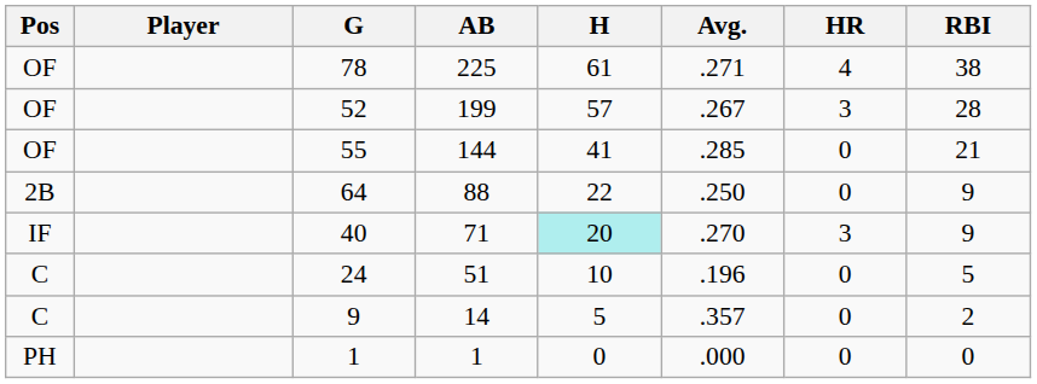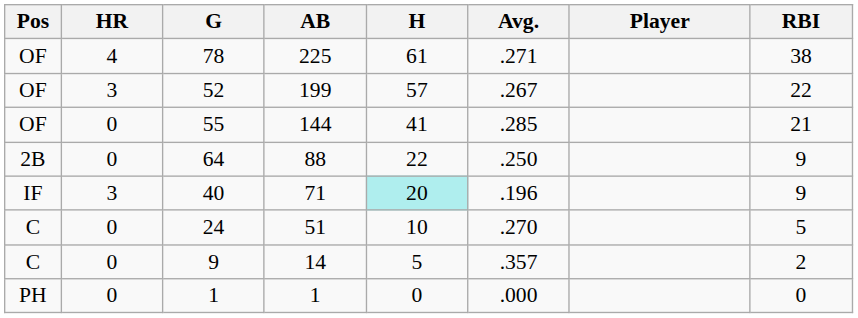 <table class="wikitable sortable">
 <tr>
 <th bgcolor="#DDDDFF" width="5%">Pos</th>
-<th bgcolor="#DDDDFF" width="16%">Player</th>
+<th bgcolor="#DDDDFF" width="9%">HR</th>
 <th bgcolor="#DDDDFF" width="9%">G</th>
 <th bgcolor="#DDDDFF" width="9%">AB</th>
 <th bgcolor="#DDDDFF" width="9%">H</th>
 <th bgcolor="#DDDDFF" width="9%">Avg.</th>
-<th bgcolor="#DDDDFF" width="9%">HR</th>
+<th bgcolor="#DDDDFF" width="16%">Player</th>
 <th bgcolor="#DDDDFF" width="9%">RBI</th>
 </tr>
 <tr align="center">
 <td>OF</td>
-<td></td>
+<td>4</td>
 <td>78</td>
 <td>225</td>
 <td>61</td>
 <td>.271</td>
-<td>4</td>
+<td></td>
 <td>38</td>
 </tr>
 <tr align="center">
 <td>OF</td>
-<td></td>
+<td>3</td>
 <td>52</td>
 <td>199</td>
 <td>57</td>
 <td>.267</td>
-<td>3</td>
-<td>28</td>
+<td></td>
+<td>22</td>
 </tr>
 <tr align="center">
 <td>OF</td>
-<td></td>
+<td>0</td>
 <td>55</td>
 <td>144</td>
 <td>41</td>
 <td>.285</td>
-<td>0</td>
+<td></td>
 <td>21</td>
 </tr>
 <tr align="center">
 <td>2B</td>
-<td></td>
+<td>0</td>
 <td>64</td>
 <td>88</td>
 <td>22</td>
 <td>.250</td>
-<td>0</td>
+<td></td>
 <td>9</td>
 </tr>
 <tr align="center">
 <td>IF</td>
-<td></td>
+<td>3</td>
 <td>40</td>
 <td>71</td>
 <td style="background: paleturquoise;">20</td>
-<td>.270</td>
-<td>3</td>
+<td>.196</td>
+<td></td>
 <td>9</td>
 </tr>
 <tr align="center">
 <td>C</td>
-<td></td>
+<td>0</td>
 <td>24</td>
 <td>51</td>
 <td>10</td>
-<td>.196</td>
-<td>0</td>
+<td>.270</td>
+<td></td>
 <td>5</td>
 </tr>
 <tr align="center">
 <td>C</td>
-<td></td>
+<td>0</td>
 <td>9</td>
 <td>14</td>
 <td>5</td>
 <td>.357</td>
-<td>0</td>
+<td></td>
 <td>2</td>
 </tr>
 <tr align="center">
 <td>PH</td>
-<td></td>
+<td>0</td>
 <td>1</td>
 <td>1</td>
 <td>0</td>
 <td>.000</td>
-<td>0</td>
+<td></td>
 <td>0</td>
 </tr>
 </table>
